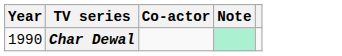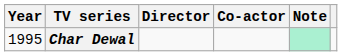 <table class="wikitable sortable">
 <tr>
 <th>Year</th>
 <th>TV series</th>
+<th>Director</th>
 <th>Co-actor</th>
 <th>Note</th>
 <th></th>
 </tr>
 <tr>
-<td>1990</td>
+<td>1995</td>
 <th scope="row"><em>Char Dewal</em></th>
+<td></td>
 <td></td>
 <td bgcolor=#AAF0D1></td>
 <td></td>
 </tr>
 </table>
